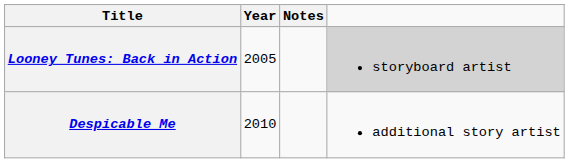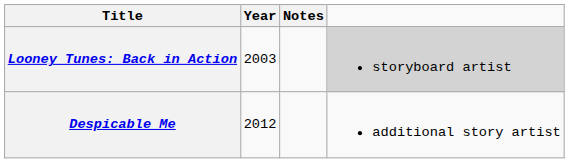 <table class="wikitable plainrowheaders sortable">
 <tr>
 <th scope="col">Title</th>
 <th scope="col">Year</th>
 <th scope="col">Notes</th>
 </tr>
 <tr>
 <th scope=row><em><a href='#'>Looney Tunes: Back in Action</a></em></th>
-<td>2005</td>
+<td>2003</td>
 <td style="text-align:center;"></td>
 <td {{plainlist style="background: lightgrey;"><br><ul><li>storyboard artist</li></ul></td>
 </tr>
 <tr>
 <th scope=row><em><a href='#'>Despicable Me</a></em></th>
-<td>2010</td>
+<td>2012</td>
 <td style="text-align:center;"></td>
 <td {{plainlist><br><ul><li>additional story artist</li></ul></td>
 </tr>
 </table>
